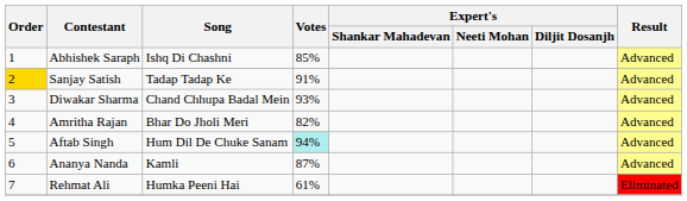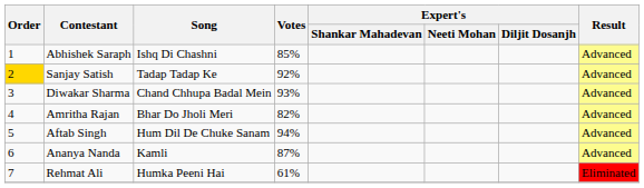 <table class="wikitable sortable mw-collapsible" style="font-size: 99%;">
 <tr>
 <th rowspan="2">Order</th>
 <th rowspan="2">Contestant</th>
 <th rowspan="2">Song</th>
 <th rowspan="2">Votes</th>
 <th colspan="3">Expert's</th>
 <th rowspan="2">Result</th>
 </tr>
 <tr>
 <th>Shankar Mahadevan</th>
 <th>Neeti Mohan</th>
 <th>Diljit Dosanjh</th>
 </tr>
 <tr>
 <td>1</td>
 <td>Abhishek Saraph</td>
 <td>Ishq Di Chashni</td>
 <td>85%</td>
 <td></td>
 <td></td>
 <td></td>
 <td bgcolor="#fdfc8f">Advanced</td>
 </tr>
 <tr>
 <td style="background: gold;">2</td>
 <td>Sanjay Satish</td>
 <td>Tadap Tadap Ke</td>
-<td>91%</td>
+<td>92%</td>
 <td></td>
 <td></td>
 <td></td>
 <td bgcolor="#fdfc8f">Advanced</td>
 </tr>
 <tr>
 <td>3</td>
 <td>Diwakar Sharma</td>
 <td>Chand Chhupa Badal Mein</td>
 <td>93%</td>
 <td></td>
 <td></td>
 <td></td>
 <td bgcolor="#fdfc8f">Advanced</td>
 </tr>
 <tr>
 <td>4</td>
 <td>Amritha Rajan</td>
 <td>Bhar Do Jholi Meri</td>
 <td>82%</td>
 <td></td>
 <td></td>
 <td></td>
 <td bgcolor="#fdfc8f">Advanced</td>
 </tr>
 <tr>
 <td>5</td>
 <td>Aftab Singh</td>
 <td>Hum Dil De Chuke Sanam</td>
-<td style="background: paleturquoise;">94%</td>
+<td>94%</td>
 <td></td>
 <td></td>
 <td></td>
 <td bgcolor="#fdfc8f">Advanced</td>
 </tr>
 <tr>
 <td>6</td>
 <td>Ananya Nanda</td>
 <td>Kamli</td>
 <td>87%</td>
 <td></td>
 <td></td>
 <td></td>
 <td bgcolor="#fdfc8f">Advanced</td>
 </tr>
 <tr>
 <td>7</td>
 <td>Rehmat Ali</td>
 <td>Humka Peeni Hai</td>
 <td>61%</td>
 <td></td>
 <td></td>
 <td></td>
 <td bgcolor="red">Eliminated</td>
 </tr>
 <tr>
 </tr>
 </table>
